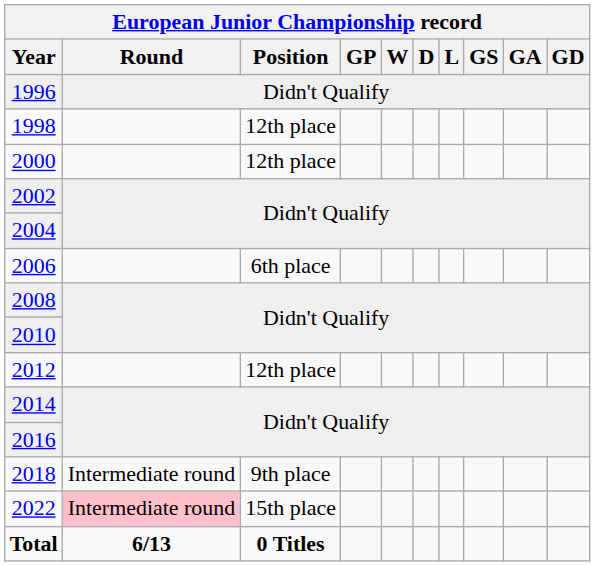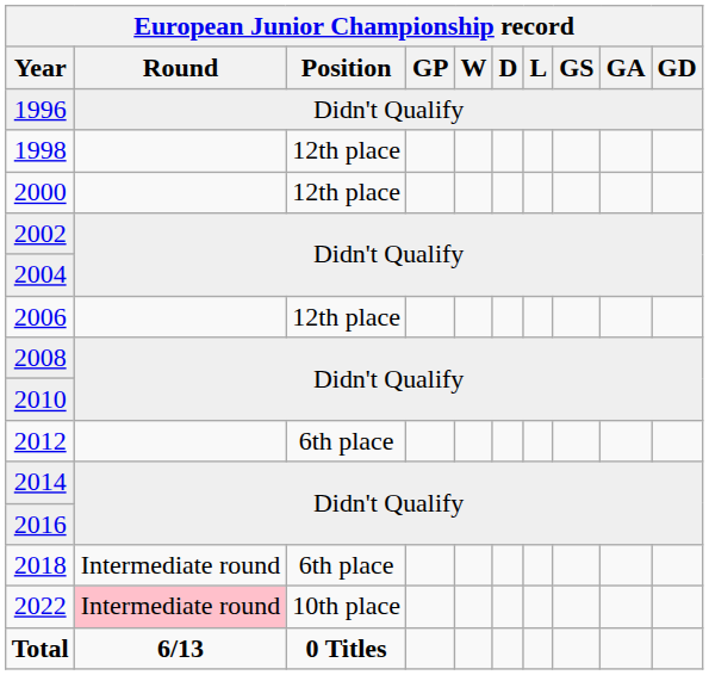 <table class="wikitable" style="text-align: center;">
 <tr>
 <th colspan=10><a href='#'>European Junior Championship</a> record</th>
 </tr>
 <tr>
 <th>Year</th>
 <th>Round</th>
 <th>Position</th>
 <th>GP</th>
 <th>W</th>
 <th>D</th>
 <th>L</th>
 <th>GS</th>
 <th>GA</th>
 <th>GD</th>
 </tr>
 <tr bgcolor=efefef>
 <td> <a href='#'>1996</a></td>
 <td colspan=10 rowspan=1>Didn't Qualify</td>
 </tr>
 <tr bgcolor=>
 <td> <a href='#'>1998</a></td>
 <td></td>
 <td>12th place</td>
 <td></td>
 <td></td>
 <td></td>
 <td></td>
 <td></td>
 <td></td>
 <td></td>
 </tr>
 <tr bgcolor=>
 <td> <a href='#'>2000</a></td>
 <td></td>
 <td>12th place</td>
 <td></td>
 <td></td>
 <td></td>
 <td></td>
 <td></td>
 <td></td>
 <td></td>
 </tr>
 <tr bgcolor=efefef>
 <td> <a href='#'>2002</a></td>
 <td colspan=10 rowspan=2>Didn't Qualify</td>
 </tr>
 <tr bgcolor=efefef>
 <td> <a href='#'>2004</a></td>
 </tr>
 <tr bgcolor=>
 <td> <a href='#'>2006</a></td>
 <td></td>
-<td>6th place</td>
+<td>12th place</td>
 <td></td>
 <td></td>
 <td></td>
 <td></td>
 <td></td>
 <td></td>
 <td></td>
 </tr>
 <tr bgcolor=efefef>
 <td> <a href='#'>2008</a></td>
 <td colspan=10 rowspan=2>Didn't Qualify</td>
 </tr>
 <tr bgcolor=efefef>
 <td> <a href='#'>2010</a></td>
 </tr>
 <tr bgcolor=>
 <td> <a href='#'>2012</a></td>
 <td></td>
-<td>12th place</td>
+<td>6th place</td>
 <td></td>
 <td></td>
 <td></td>
 <td></td>
 <td></td>
 <td></td>
 <td></td>
 </tr>
 <tr bgcolor=efefef>
 <td> <a href='#'>2014</a></td>
 <td colspan=10 rowspan=2>Didn't Qualify</td>
 </tr>
 <tr bgcolor=efefef>
 <td> <a href='#'>2016</a></td>
 </tr>
 <tr bgcolor=>
 <td> <a href='#'>2018</a></td>
 <td>Intermediate round</td>
-<td>9th place</td>
+<td>6th place</td>
 <td></td>
 <td></td>
 <td></td>
 <td></td>
 <td></td>
 <td></td>
 <td></td>
 </tr>
 <tr>
 <td> <a href='#'>2022</a></td>
 <td style="background: pink;">Intermediate round</td>
-<td>15th place</td>
+<td>10th place</td>
 <td></td>
 <td></td>
 <td></td>
 <td></td>
 <td></td>
 <td></td>
 <td></td>
 </tr>
 <tr>
 <td><strong>Total</strong></td>
 <td><strong>6/13</strong></td>
 <td><strong>0 Titles</strong></td>
 <td><strong> </strong></td>
 <td><strong> </strong></td>
 <td><strong> </strong></td>
 <td><strong> </strong></td>
 <td><strong> </strong></td>
 <td><strong> </strong></td>
 <td><strong> </strong></td>
 </tr>
 </table>
